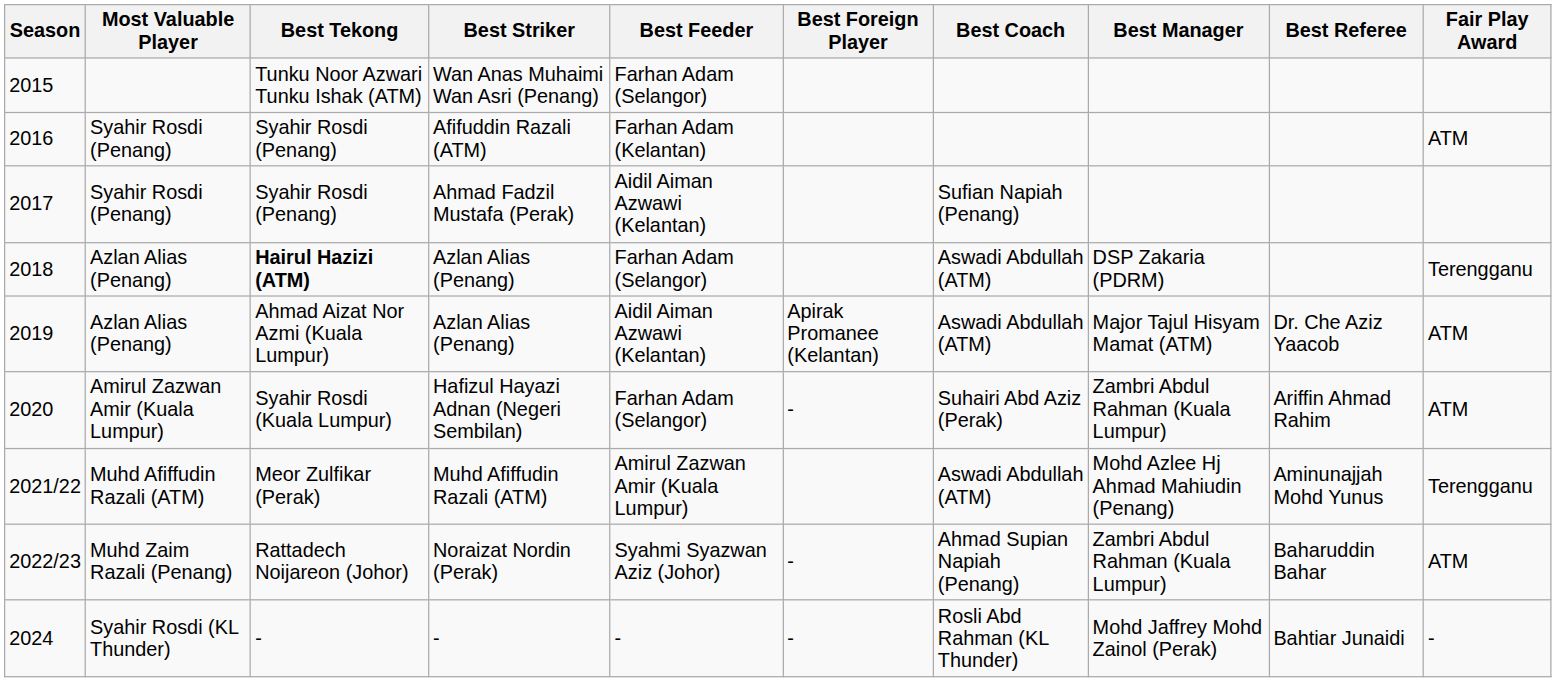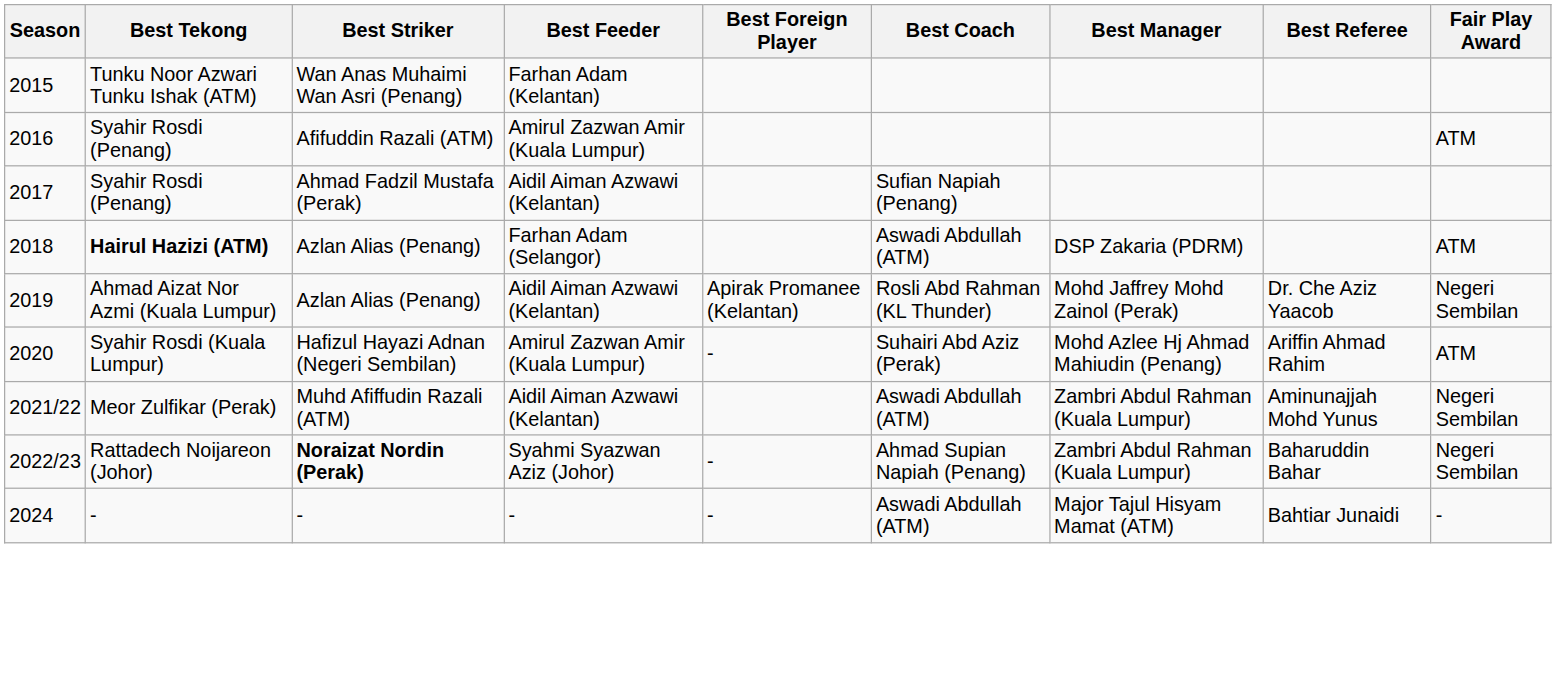 <table class="wikitable sortable">
 <tr>
 <th>Season</th>
-<th>Most Valuable Player</th>
 <th>Best Tekong</th>
 <th>Best Striker</th>
 <th>Best Feeder</th>
 <th>Best Foreign Player</th>
 <th>Best Coach</th>
 <th>Best Manager</th>
 <th>Best Referee</th>
 <th>Fair Play Award</th>
 </tr>
 <tr>
 <td>2015</td>
-<td></td>
 <td>Tunku Noor Azwari Tunku Ishak (ATM)</td>
 <td>Wan Anas Muhaimi Wan Asri (Penang)</td>
-<td>Farhan Adam (Selangor)</td>
+<td>Farhan Adam (Kelantan)</td>
 <td></td>
 <td></td>
 <td></td>
 <td></td>
 <td></td>
 </tr>
 <tr>
 <td>2016</td>
 <td>Syahir Rosdi (Penang)</td>
-<td>Syahir Rosdi (Penang)</td>
 <td>Afifuddin Razali (ATM)</td>
-<td>Farhan Adam (Kelantan)</td>
+<td>Amirul Zazwan Amir (Kuala Lumpur)</td>
 <td></td>
 <td></td>
 <td></td>
 <td></td>
 <td>ATM</td>
 </tr>
 <tr>
 <td>2017</td>
-<td>Syahir Rosdi (Penang)</td>
 <td>Syahir Rosdi (Penang)</td>
 <td>Ahmad Fadzil Mustafa (Perak)</td>
 <td>Aidil Aiman Azwawi (Kelantan)</td>
 <td></td>
 <td>Sufian Napiah (Penang)</td>
 <td></td>
 <td></td>
 <td></td>
 </tr>
 <tr>
 <td>2018</td>
-<td>Azlan Alias (Penang)</td>
 <td><strong>Hairul Hazizi (ATM)</strong></td>
 <td>Azlan Alias (Penang)</td>
 <td>Farhan Adam (Selangor)</td>
 <td></td>
 <td>Aswadi Abdullah (ATM)</td>
 <td>DSP Zakaria (PDRM)</td>
 <td></td>
-<td>Terengganu</td>
+<td>ATM</td>
 </tr>
 <tr>
 <td>2019</td>
-<td>Azlan Alias (Penang)</td>
 <td>Ahmad Aizat Nor Azmi (Kuala Lumpur)</td>
 <td>Azlan Alias (Penang)</td>
 <td>Aidil Aiman Azwawi (Kelantan)</td>
 <td>Apirak Promanee (Kelantan)</td>
-<td>Aswadi Abdullah (ATM)</td>
-<td>Major Tajul Hisyam Mamat (ATM)</td>
+<td>Rosli Abd Rahman (KL Thunder)</td>
+<td>Mohd Jaffrey Mohd Zainol (Perak)</td>
 <td>Dr. Che Aziz Yaacob</td>
-<td>ATM</td>
+<td>Negeri Sembilan</td>
 </tr>
 <tr>
 <td>2020</td>
-<td>Amirul Zazwan Amir (Kuala Lumpur)</td>
 <td>Syahir Rosdi (Kuala Lumpur)</td>
 <td>Hafizul Hayazi Adnan (Negeri Sembilan)</td>
-<td>Farhan Adam (Selangor)</td>
+<td>Amirul Zazwan Amir (Kuala Lumpur)</td>
 <td>-</td>
 <td>Suhairi Abd Aziz (Perak)</td>
-<td>Zambri Abdul Rahman (Kuala Lumpur)</td>
+<td>Mohd Azlee Hj Ahmad Mahiudin (Penang)</td>
 <td>Ariffin Ahmad Rahim</td>
 <td>ATM</td>
 </tr>
 <tr>
 <td>2021/22</td>
-<td>Muhd Afiffudin Razali (ATM)</td>
 <td>Meor Zulfikar (Perak)</td>
 <td>Muhd Afiffudin Razali (ATM)</td>
-<td>Amirul Zazwan Amir (Kuala Lumpur)</td>
+<td>Aidil Aiman Azwawi (Kelantan)</td>
 <td></td>
 <td>Aswadi Abdullah (ATM)</td>
-<td>Mohd Azlee Hj Ahmad Mahiudin (Penang)</td>
+<td>Zambri Abdul Rahman (Kuala Lumpur)</td>
 <td>Aminunajjah Mohd Yunus</td>
-<td>Terengganu</td>
+<td>Negeri Sembilan</td>
 </tr>
 <tr>
 <td>2022/23</td>
-<td>Muhd Zaim Razali (Penang)</td>
 <td>Rattadech Noijareon (Johor)</td>
-<td>Noraizat Nordin (Perak)</td>
+<td><strong>Noraizat Nordin (Perak)</strong></td>
 <td>Syahmi Syazwan Aziz (Johor)</td>
 <td>-</td>
 <td>Ahmad Supian Napiah (Penang)</td>
 <td>Zambri Abdul Rahman (Kuala Lumpur)</td>
 <td>Baharuddin Bahar</td>
-<td>ATM</td>
+<td>Negeri Sembilan</td>
 </tr>
 <tr>
 <td>2024</td>
-<td>Syahir Rosdi (KL Thunder)</td>
 <td>-</td>
 <td>-</td>
 <td>-</td>
 <td>-</td>
-<td>Rosli Abd Rahman (KL Thunder)</td>
-<td>Mohd Jaffrey Mohd Zainol (Perak)</td>
+<td>Aswadi Abdullah (ATM)</td>
+<td>Major Tajul Hisyam Mamat (ATM)</td>
 <td>Bahtiar Junaidi</td>
 <td>-</td>
 </tr>
 </table>
